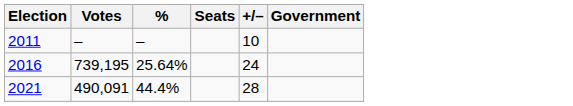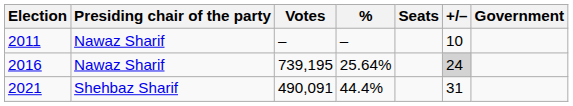 <table class="wikitable">
 <tr>
 <th><strong>Election</strong></th>
+<th>Presiding chair of the party</th>
 <th><strong>Votes</strong></th>
 <th><strong>%</strong></th>
 <th><strong>Seats</strong></th>
 <th>+/–</th>
 <th>Government</th>
 </tr>
 <tr>
 <td><a href='#'>2011</a></td>
+<td><a href='#'>Nawaz Sharif</a></td>
 <td>–</td>
 <td>–</td>
 <td></td>
 <td> 10</td>
 <td></td>
 </tr>
 <tr>
 <td><a href='#'>2016</a></td>
+<td><a href='#'>Nawaz Sharif</a></td>
 <td>739,195</td>
 <td>25.64%</td>
 <td></td>
-<td> 24</td>
+<td style="background: lightgrey;"> 24</td>
 <td></td>
 </tr>
 <tr>
 <td><a href='#'>2021</a></td>
+<td><a href='#'>Shehbaz Sharif</a></td>
 <td>490,091</td>
 <td>44.4%</td>
 <td></td>
-<td> 28</td>
+<td> 31</td>
 <td></td>
 </tr>
 </table>
